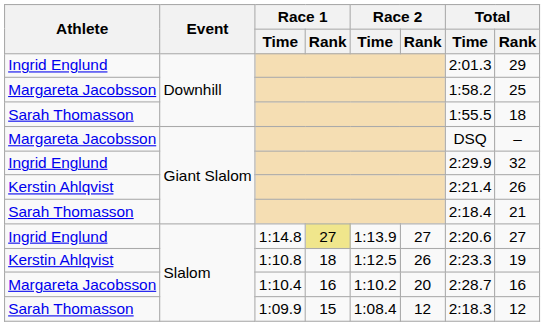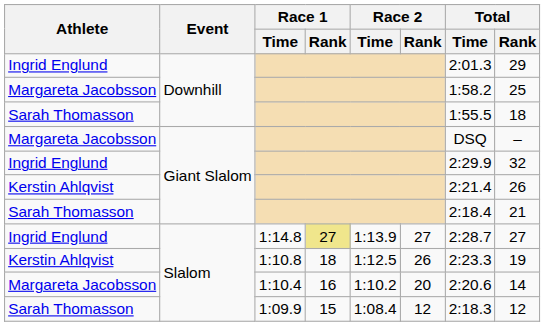 <table class="wikitable" style="font-size:90%">
 <tr>
 <th rowspan="2">Athlete</th>
 <th rowspan="2">Event</th>
 <th colspan="2">Race 1</th>
 <th colspan="2">Race 2</th>
 <th colspan="2">Total</th>
 </tr>
 <tr>
 <th>Time</th>
 <th>Rank</th>
 <th>Time</th>
 <th>Rank</th>
 <th>Time</th>
 <th>Rank</th>
 </tr>
 <tr>
 <td><a href='#'>Ingrid Englund</a></td>
 <td rowspan="3">Downhill</td>
 <td colspan="4" bgcolor="wheat"></td>
 <td align="center">2:01.3</td>
 <td align="center">29</td>
 </tr>
 <tr>
 <td><a href='#'>Margareta Jacobsson</a></td>
 <td colspan="4" bgcolor="wheat"></td>
 <td align="center">1:58.2</td>
 <td align="center">25</td>
 </tr>
 <tr>
 <td><a href='#'>Sarah Thomasson</a></td>
 <td colspan="4" bgcolor="wheat"></td>
 <td align="center">1:55.5</td>
 <td align="center">18</td>
 </tr>
 <tr>
 <td><a href='#'>Margareta Jacobsson</a></td>
 <td rowspan="4">Giant Slalom</td>
 <td colspan="4" bgcolor="wheat"></td>
 <td align="center">DSQ</td>
 <td align="center">–</td>
 </tr>
 <tr>
 <td><a href='#'>Ingrid Englund</a></td>
 <td colspan="4" bgcolor="wheat"></td>
 <td align="center">2:29.9</td>
 <td align="center">32</td>
 </tr>
 <tr>
 <td><a href='#'>Kerstin Ahlqvist</a></td>
 <td colspan="4" bgcolor="wheat"></td>
 <td align="center">2:21.4</td>
 <td align="center">26</td>
 </tr>
 <tr>
 <td><a href='#'>Sarah Thomasson</a></td>
 <td colspan="4" bgcolor="wheat"></td>
 <td align="center">2:18.4</td>
 <td align="center">21</td>
 </tr>
 <tr>
 <td><a href='#'>Ingrid Englund</a></td>
 <td rowspan="4">Slalom</td>
 <td align="center">1:14.8</td>
 <td align="center" style="background: khaki;">27</td>
 <td align="center">1:13.9</td>
 <td align="center">27</td>
-<td align="center">2:20.6</td>
+<td align="center">2:28.7</td>
 <td align="center">27</td>
 </tr>
 <tr>
 <td><a href='#'>Kerstin Ahlqvist</a></td>
 <td align="center">1:10.8</td>
 <td align="center">18</td>
 <td align="center">1:12.5</td>
 <td align="center">26</td>
 <td align="center">2:23.3</td>
 <td align="center">19</td>
 </tr>
 <tr>
 <td><a href='#'>Margareta Jacobsson</a></td>
 <td align="center">1:10.4</td>
 <td align="center">16</td>
 <td align="center">1:10.2</td>
 <td align="center">20</td>
-<td align="center">2:28.7</td>
-<td align="center">16</td>
+<td align="center">2:20.6</td>
+<td align="center">14</td>
 </tr>
 <tr>
 <td><a href='#'>Sarah Thomasson</a></td>
 <td align="center">1:09.9</td>
 <td align="center">15</td>
 <td align="center">1:08.4</td>
 <td align="center">12</td>
 <td align="center">2:18.3</td>
 <td align="center">12</td>
 </tr>
 </table>
